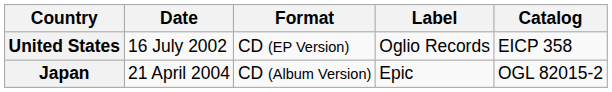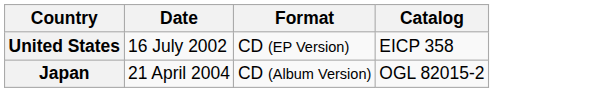 <table class="wikitable plainrowheaders">
 <tr>
 <th scope="col">Country</th>
 <th scope="col">Date</th>
 <th scope="col">Format</th>
-<th scope="col">Label</th>
 <th scope="col">Catalog</th>
 </tr>
 <tr>
 <th scope="row">United States</th>
 <td>16 July 2002</td>
 <td>CD <small>(EP Version)</small></td>
-<td>Oglio Records</td>
 <td>EICP 358</td>
 </tr>
 <tr>
 <th scope="row">Japan</th>
 <td>21 April 2004</td>
 <td>CD <small>(Album Version)</small></td>
-<td>Epic</td>
 <td>OGL 82015-2</td>
 </tr>
 </table>
